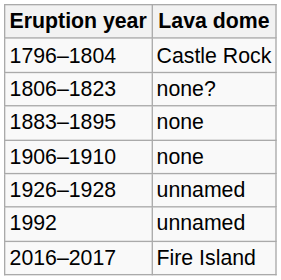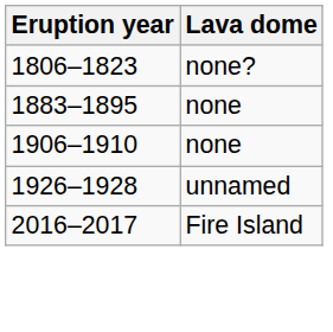 <table class="wikitable sortable">
 <tr>
 <th>Eruption year</th>
 <th>Lava dome</th>
-</tr>
-<tr>
-<td>1796–1804</td>
-<td>Castle Rock</td>
 </tr>
 <tr>
 <td>1806–1823</td>
 <td>none?</td>
 </tr>
 <tr>
 <td>1883–1895</td>
 <td>none</td>
 </tr>
 <tr>
 <td>1906–1910</td>
 <td>none</td>
 </tr>
 <tr>
 <td>1926–1928</td>
 <td>unnamed</td>
 </tr>
 <tr>
-<td>1992</td>
-<td>unnamed</td>
-</tr>
-<tr>
 <td>2016–2017</td>
 <td>Fire Island</td>
 </tr>
 </table>
